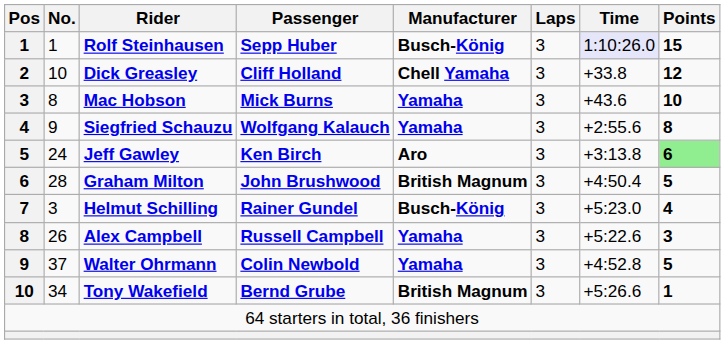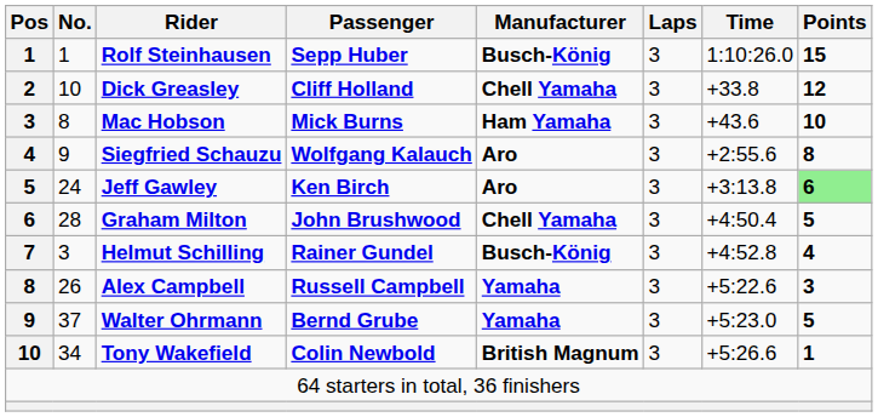 <table class="wikitable" style="font-size: 95%;">
 <tr>
 <th>Pos</th>
 <th>No.</th>
 <th>Rider</th>
 <th>Passenger</th>
 <th>Manufacturer</th>
 <th>Laps</th>
 <th>Time</th>
 <th>Points</th>
 </tr>
 <tr>
 <th>1</th>
 <td>1</td>
 <td> <strong><a href='#'>Rolf Steinhausen</a></strong></td>
 <td> <strong><a href='#'>Sepp Huber</a></strong></td>
 <td><strong>Busch-<a href='#'>König</a></strong></td>
 <td>3</td>
-<td style="background: lavender;">1:10:26.0</td>
+<td>1:10:26.0</td>
 <td><strong>15</strong></td>
 </tr>
 <tr>
 <th>2</th>
 <td>10</td>
 <td> <strong><a href='#'>Dick Greasley</a></strong></td>
 <td> <strong><a href='#'>Cliff Holland</a></strong></td>
 <td><strong>Chell <a href='#'>Yamaha</a></strong></td>
 <td>3</td>
 <td>+33.8</td>
 <td><strong>12</strong></td>
 </tr>
 <tr>
 <th>3</th>
 <td>8</td>
 <td> <strong><a href='#'>Mac Hobson</a></strong></td>
 <td> <strong><a href='#'>Mick Burns</a></strong></td>
-<td><strong><a href='#'>Yamaha</a></strong></td>
+<td><strong>Ham <a href='#'>Yamaha</a></strong></td>
 <td>3</td>
 <td>+43.6</td>
 <td><strong>10</strong></td>
 </tr>
 <tr>
 <th>4</th>
 <td>9</td>
 <td> <strong><a href='#'>Siegfried Schauzu</a></strong></td>
 <td> <strong><a href='#'>Wolfgang Kalauch</a></strong></td>
-<td><strong><a href='#'>Yamaha</a></strong></td>
+<td><strong>Aro</strong></td>
 <td>3</td>
 <td>+2:55.6</td>
 <td><strong>8</strong></td>
 </tr>
 <tr>
 <th>5</th>
 <td>24</td>
 <td> <strong><a href='#'>Jeff Gawley</a></strong></td>
 <td> <strong><a href='#'>Ken Birch</a></strong></td>
 <td><strong>Aro</strong></td>
 <td>3</td>
 <td>+3:13.8</td>
 <td style="background: lightgreen;"><strong>6</strong></td>
 </tr>
 <tr>
 <th>6</th>
 <td>28</td>
 <td> <strong><a href='#'>Graham Milton</a></strong></td>
 <td> <strong><a href='#'>John Brushwood</a></strong></td>
-<td><strong>British Magnum</strong></td>
+<td><strong>Chell <a href='#'>Yamaha</a></strong></td>
 <td>3</td>
 <td>+4:50.4</td>
 <td><strong>5</strong></td>
 </tr>
 <tr>
 <th>7</th>
 <td>3</td>
 <td> <strong><a href='#'>Helmut Schilling</a></strong></td>
 <td> <strong><a href='#'>Rainer Gundel</a></strong></td>
 <td><strong>Busch-<a href='#'>König</a></strong></td>
 <td>3</td>
-<td>+5:23.0</td>
+<td>+4:52.8</td>
 <td><strong>4</strong></td>
 </tr>
 <tr>
 <th>8</th>
 <td>26</td>
 <td> <strong><a href='#'>Alex Campbell</a></strong></td>
 <td> <strong><a href='#'>Russell Campbell</a></strong></td>
 <td><strong><a href='#'>Yamaha</a></strong></td>
 <td>3</td>
 <td>+5:22.6</td>
 <td><strong>3</strong></td>
 </tr>
 <tr>
 <th>9</th>
 <td>37</td>
 <td> <strong><a href='#'>Walter Ohrmann</a></strong></td>
-<td> <strong><a href='#'>Colin Newbold</a></strong></td>
+<td> <strong><a href='#'>Bernd Grube</a></strong></td>
 <td><strong><a href='#'>Yamaha</a></strong></td>
 <td>3</td>
-<td>+4:52.8</td>
+<td>+5:23.0</td>
 <td><strong>5</strong></td>
 </tr>
 <tr>
 <th>10</th>
 <td>34</td>
 <td> <strong><a href='#'>Tony Wakefield</a></strong></td>
-<td> <strong><a href='#'>Bernd Grube</a></strong></td>
+<td> <strong><a href='#'>Colin Newbold</a></strong></td>
 <td><strong>British Magnum</strong></td>
 <td>3</td>
 <td>+5:26.6</td>
 <td><strong>1</strong></td>
 </tr>
 <tr>
 <td colspan=8 align=center>64 starters in total, 36 finishers</td>
 </tr>
 <tr>
 <th colspan=8></th>
 </tr>
 </table>
